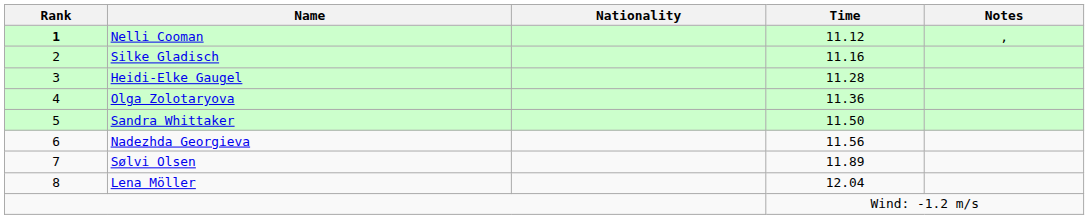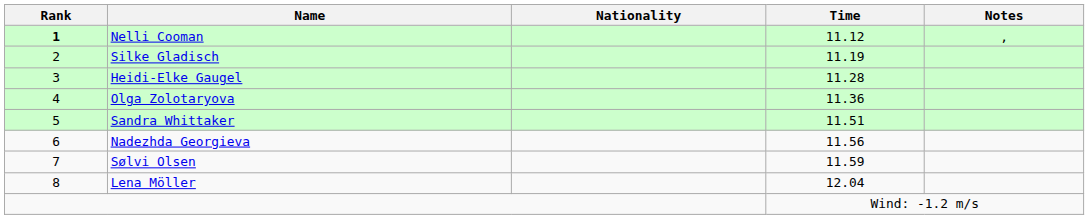 <table class="wikitable sortable" style="text-align:center;width: 55%">
 <tr>
 <th>Rank</th>
 <th>Name</th>
 <th>Nationality</th>
 <th>Time</th>
 <th>Notes</th>
 </tr>
 <tr bgcolor=ccffcc>
 <td><strong>1</strong></td>
 <td align=left><a href='#'>Nelli Cooman</a></td>
 <td align=left></td>
 <td>11.12</td>
 <td>, </td>
 </tr>
 <tr bgcolor=ccffcc>
 <td>2</td>
 <td align=left><a href='#'>Silke Gladisch</a></td>
 <td align=left></td>
-<td>11.16</td>
+<td>11.19</td>
 <td></td>
 </tr>
 <tr bgcolor=ccffcc>
 <td>3</td>
 <td align=left><a href='#'>Heidi-Elke Gaugel</a></td>
 <td align=left></td>
 <td>11.28</td>
 <td></td>
 </tr>
 <tr bgcolor=ccffcc>
 <td>4</td>
 <td align=left><a href='#'>Olga Zolotaryova</a></td>
 <td align=left></td>
 <td>11.36</td>
 <td></td>
 </tr>
 <tr bgcolor=ccffcc>
 <td>5</td>
 <td align=left><a href='#'>Sandra Whittaker</a></td>
 <td align=left></td>
-<td>11.50</td>
+<td>11.51</td>
 <td></td>
 </tr>
 <tr>
 <td>6</td>
 <td align=left><a href='#'>Nadezhda Georgieva</a></td>
 <td align=left></td>
 <td>11.56</td>
 <td></td>
 </tr>
 <tr>
 <td>7</td>
 <td align=left><a href='#'>Sølvi Olsen</a></td>
 <td align=left></td>
-<td>11.89</td>
+<td>11.59</td>
 <td></td>
 </tr>
 <tr>
 <td>8</td>
 <td align=left><a href='#'>Lena Möller</a></td>
 <td align=left></td>
 <td>12.04</td>
 <td></td>
 </tr>
 <tr>
 <td colspan="3"></td>
 <td colspan="2">Wind: -1.2 m/s</td>
 </tr>
 </table>
